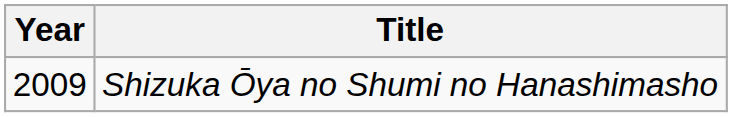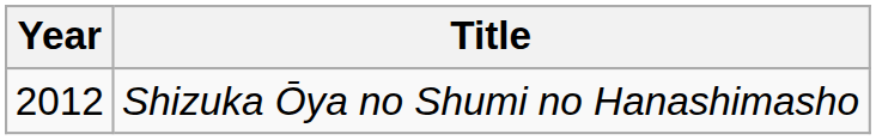 <table class="wikitable">
 <tr>
 <th>Year</th>
 <th>Title</th>
 </tr>
 <tr>
-<td>2009</td>
+<td>2012</td>
 <td><em>Shizuka Ōya no Shumi no Hanashimasho</em></td>
 </tr>
 </table>
